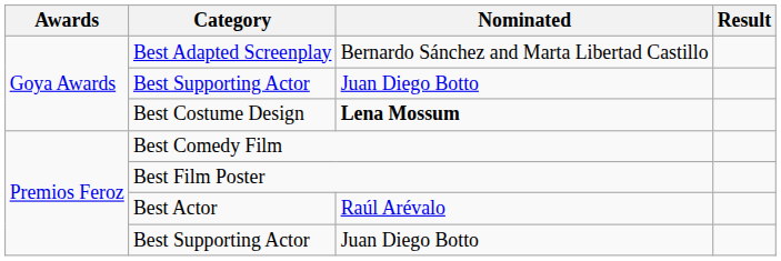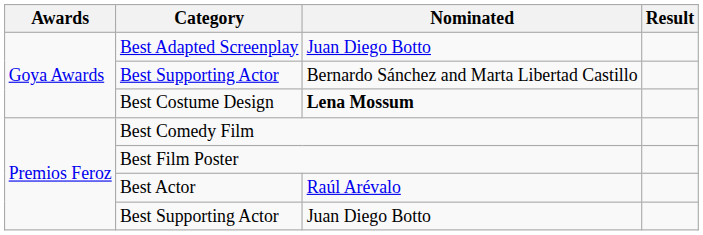 <table class="wikitable">
 <tr>
 <th>Awards</th>
 <th>Category</th>
 <th>Nominated</th>
 <th>Result</th>
 </tr>
 <tr>
 <td rowspan=3><a href='#'>Goya Awards</a></td>
 <td><a href='#'>Best Adapted Screenplay</a></td>
-<td>Bernardo Sánchez and Marta Libertad Castillo</td>
+<td><a href='#'>Juan Diego Botto</a></td>
 <td></td>
 </tr>
 <tr>
 <td><a href='#'>Best Supporting Actor</a></td>
-<td><a href='#'>Juan Diego Botto</a></td>
+<td>Bernardo Sánchez and Marta Libertad Castillo</td>
 <td></td>
 </tr>
 <tr>
 <td>Best Costume Design</td>
 <td><strong>Lena Mossum</strong></td>
 <td></td>
 </tr>
 <tr>
 <td rowspan=4><a href='#'>Premios Feroz</a></td>
 <td colspan=2>Best Comedy Film</td>
 <td></td>
 </tr>
 <tr>
 <td colspan=2>Best Film Poster</td>
 <td></td>
 </tr>
 <tr>
 <td>Best Actor</td>
 <td><a href='#'>Raúl Arévalo</a></td>
 <td></td>
 </tr>
 <tr>
 <td>Best Supporting Actor</td>
 <td>Juan Diego Botto</td>
 <td></td>
 </tr>
 </table>
